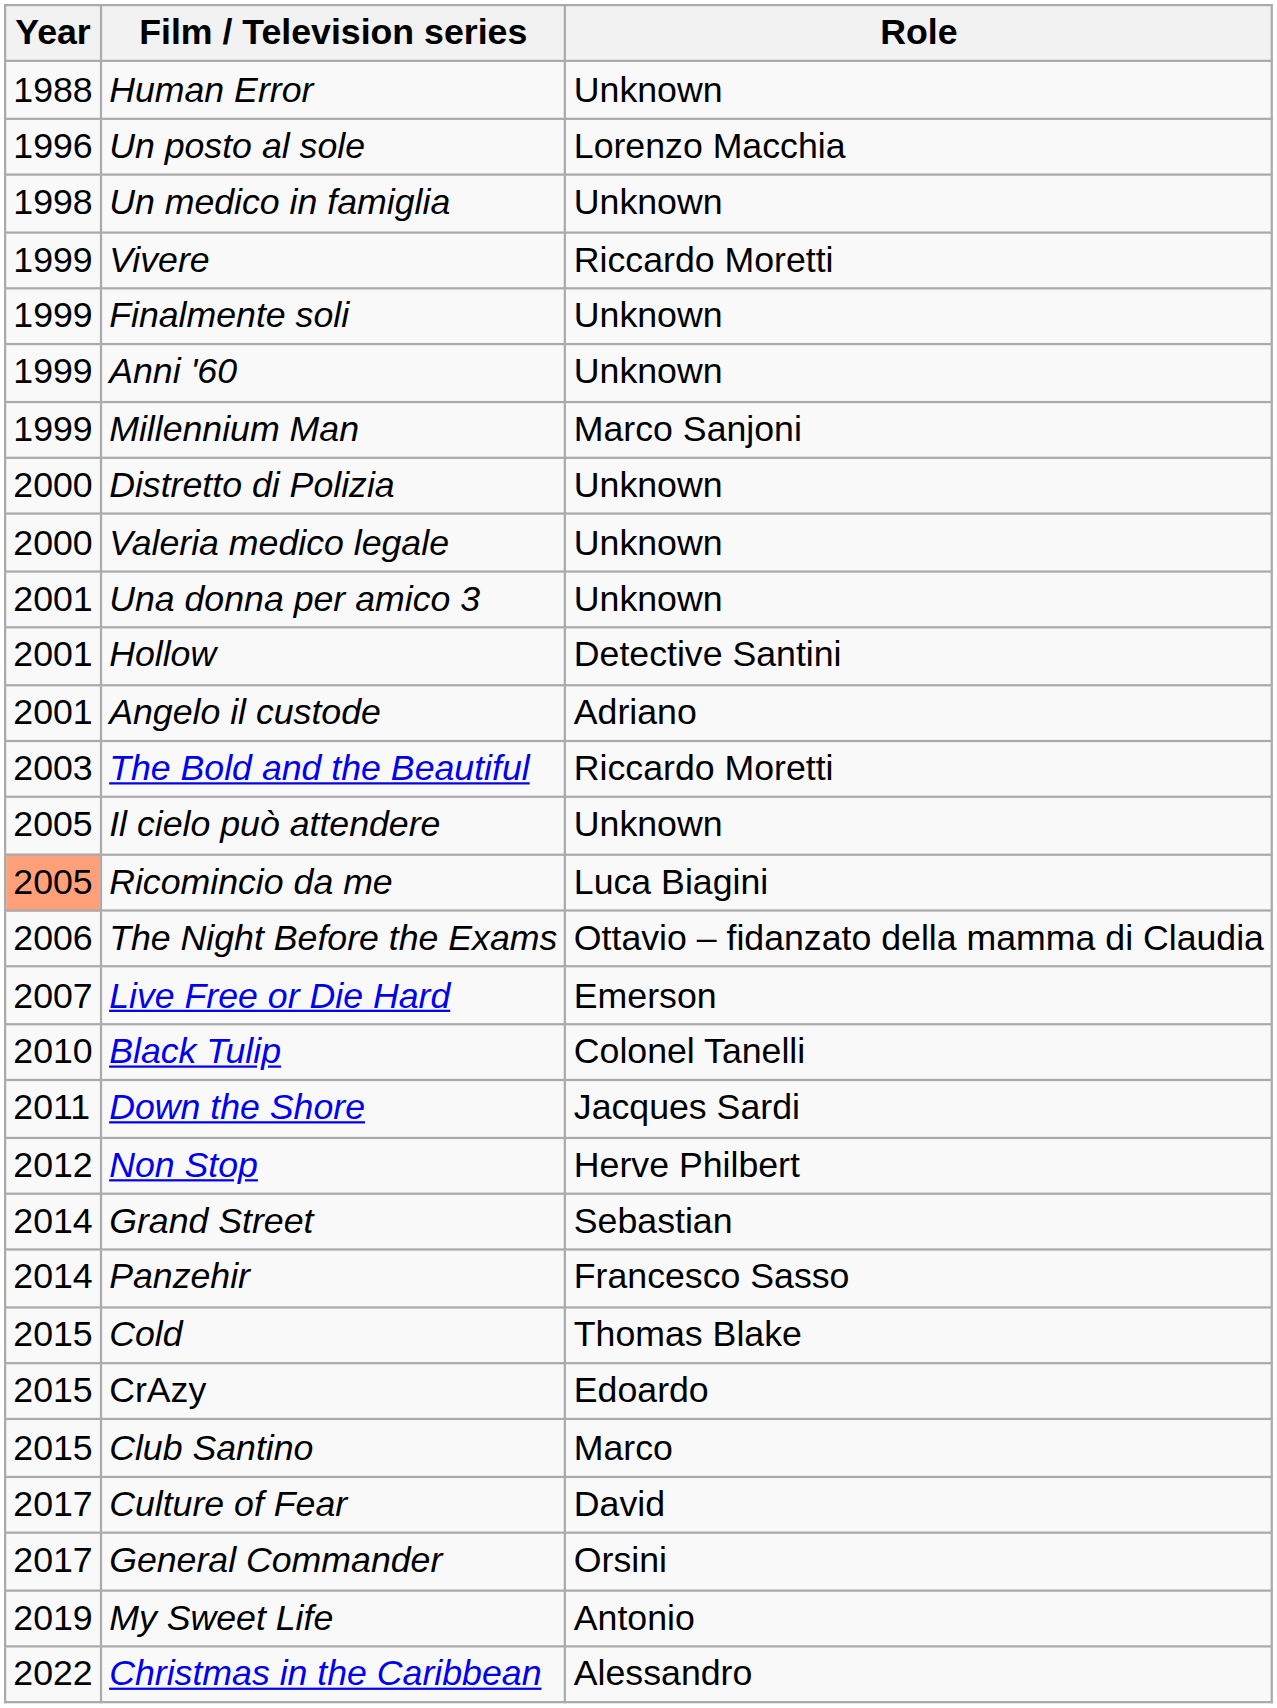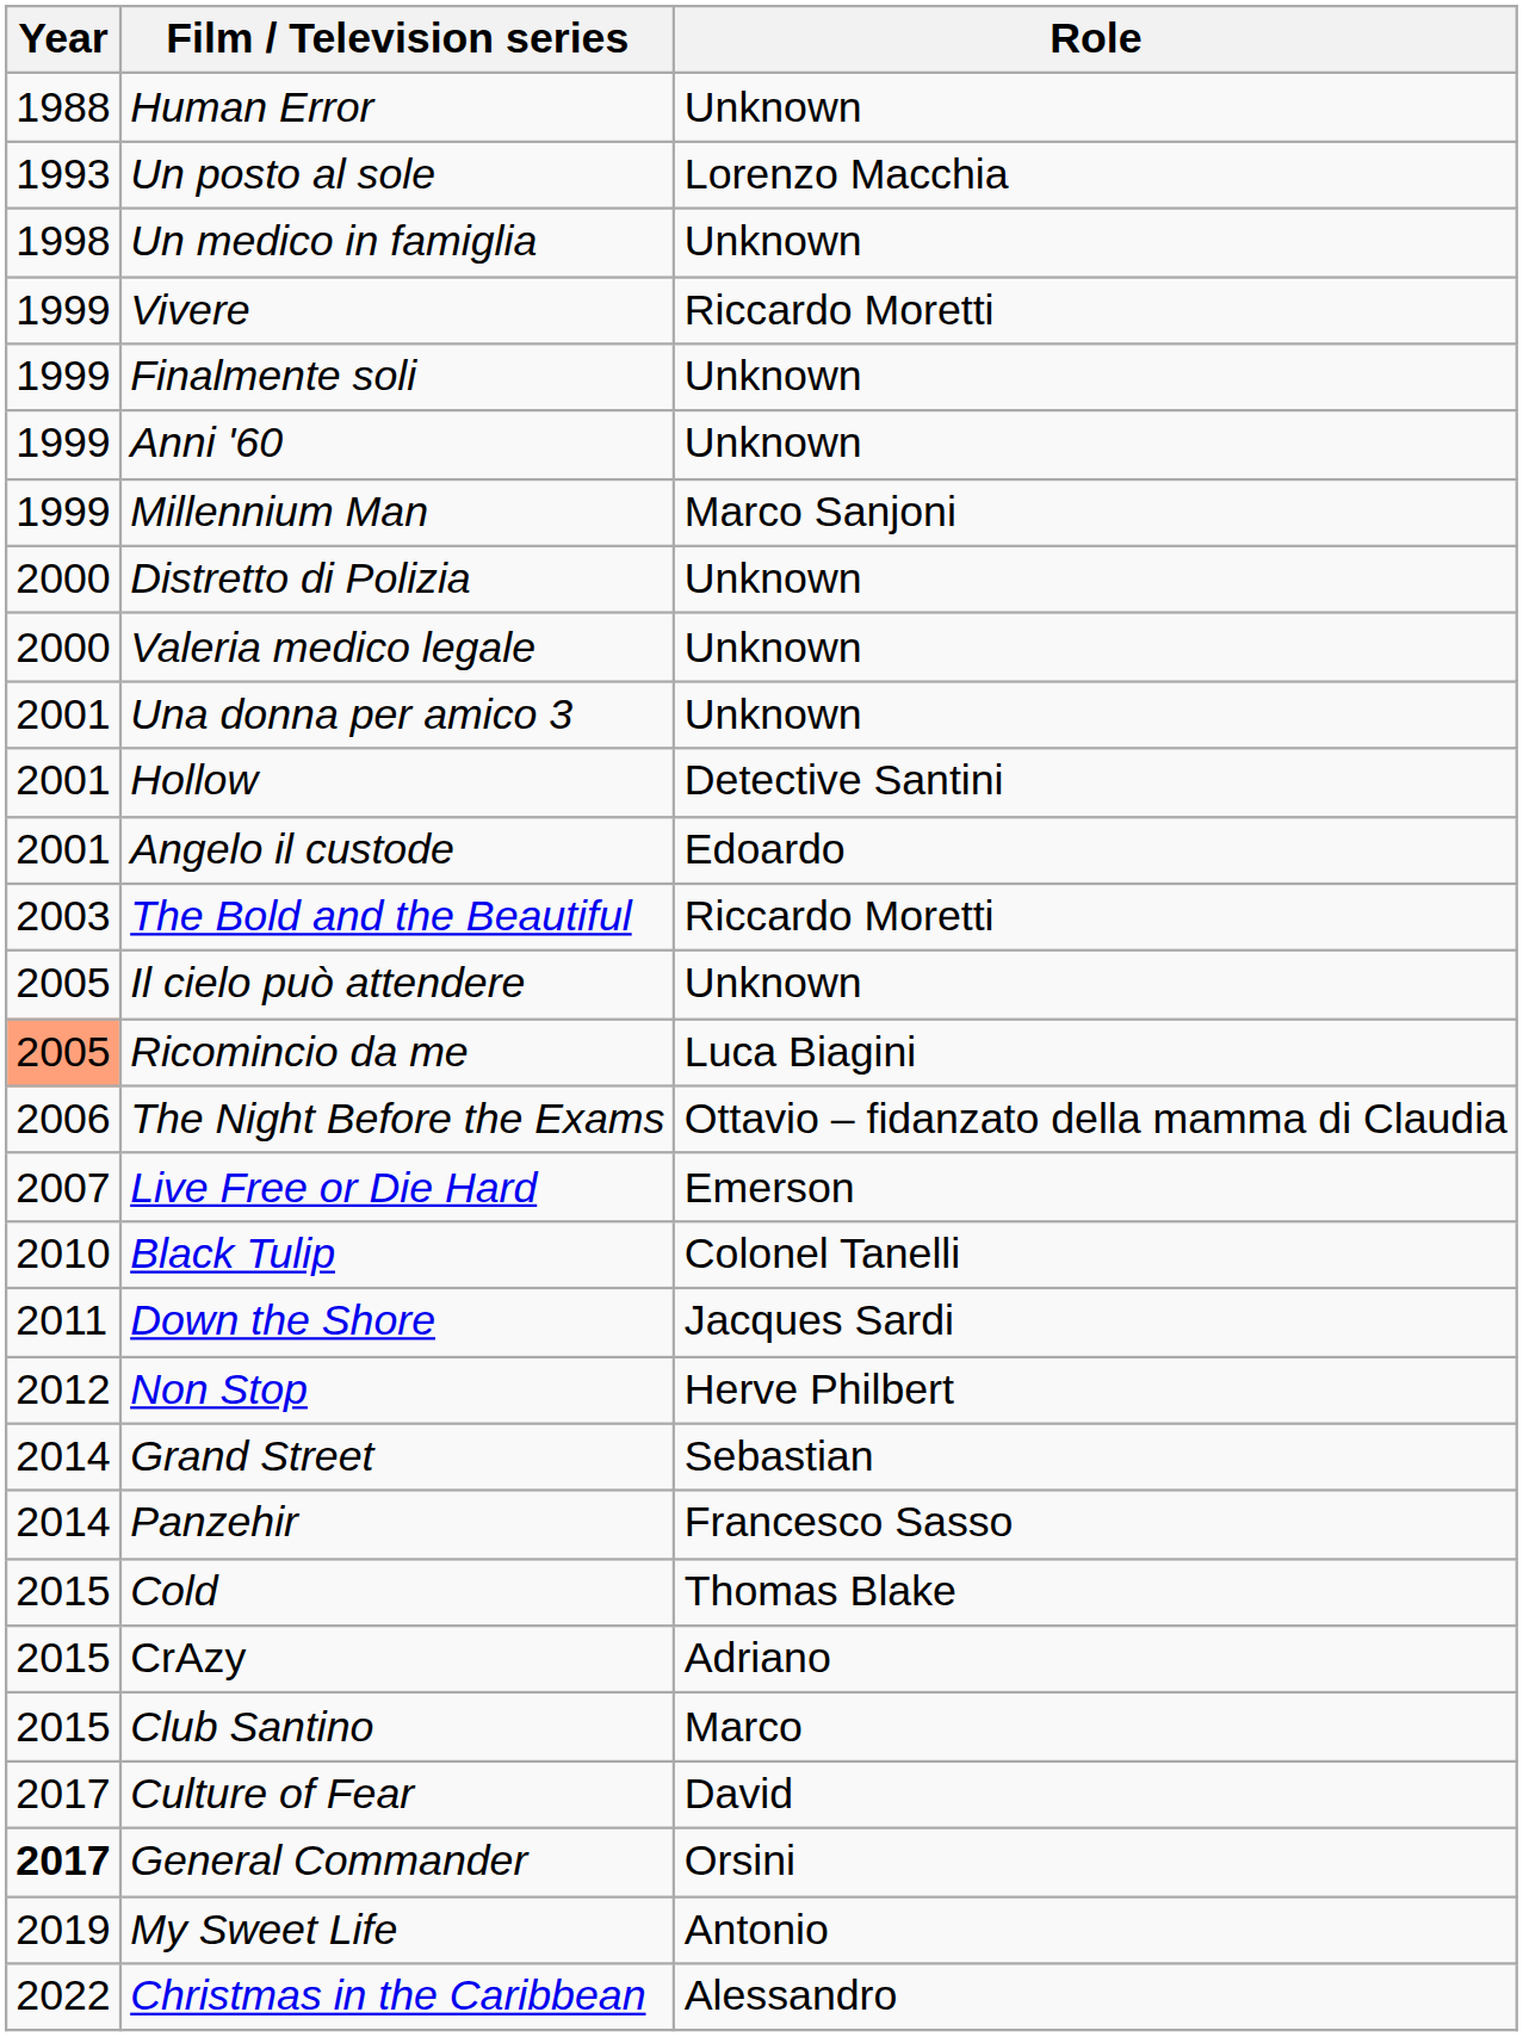 <table class="wikitable sortable">
 <tr>
 <th>Year</th>
 <th>Film / Television series</th>
 <th>Role</th>
 </tr>
 <tr>
 <td>1988</td>
 <td><em>Human Error</em></td>
 <td>Unknown</td>
 </tr>
 <tr>
-<td>1996</td>
+<td>1993</td>
 <td><em>Un posto al sole</em></td>
 <td>Lorenzo Macchia</td>
 </tr>
 <tr>
 <td>1998</td>
 <td><em>Un medico in famiglia</em></td>
 <td>Unknown</td>
 </tr>
 <tr>
 <td>1999</td>
 <td><em>Vivere</em></td>
 <td>Riccardo Moretti</td>
 </tr>
 <tr>
 <td>1999</td>
 <td><em>Finalmente soli</em></td>
 <td>Unknown</td>
 </tr>
 <tr>
 <td>1999</td>
 <td><em>Anni '60</em></td>
 <td>Unknown</td>
 </tr>
 <tr>
 <td>1999</td>
 <td><em>Millennium Man</em></td>
 <td>Marco Sanjoni</td>
 </tr>
 <tr>
 <td>2000</td>
 <td><em>Distretto di Polizia</em></td>
 <td>Unknown</td>
 </tr>
 <tr>
 <td>2000</td>
 <td><em>Valeria medico legale</em></td>
 <td>Unknown</td>
 </tr>
 <tr>
 <td>2001</td>
 <td><em>Una donna per amico 3</em></td>
 <td>Unknown</td>
 </tr>
 <tr>
 <td>2001</td>
 <td><em>Hollow</em></td>
 <td>Detective Santini</td>
 </tr>
 <tr>
 <td>2001</td>
 <td><em>Angelo il custode</em></td>
-<td>Adriano</td>
+<td>Edoardo</td>
 </tr>
 <tr>
 <td>2003</td>
 <td><em><a href='#'>The Bold and the Beautiful</a></em></td>
 <td>Riccardo Moretti</td>
 </tr>
 <tr>
 <td>2005</td>
 <td><em>Il cielo può attendere</em></td>
 <td>Unknown</td>
 </tr>
 <tr>
 <td style="background: lightsalmon;">2005</td>
 <td><em>Ricomincio da me</em></td>
 <td>Luca Biagini</td>
 </tr>
 <tr>
 <td>2006</td>
 <td><em>The Night Before the Exams</em></td>
 <td>Ottavio – fidanzato della mamma di Claudia</td>
 </tr>
 <tr>
 <td>2007</td>
 <td><em><a href='#'>Live Free or Die Hard</a></em></td>
 <td>Emerson</td>
 </tr>
 <tr>
 <td>2010</td>
 <td><em><a href='#'>Black Tulip</a></em></td>
 <td>Colonel Tanelli</td>
 </tr>
 <tr>
 <td>2011</td>
 <td><em><a href='#'>Down the Shore</a></em></td>
 <td>Jacques Sardi</td>
 </tr>
 <tr>
 <td>2012</td>
 <td><em><a href='#'>Non Stop</a></em></td>
 <td>Herve Philbert</td>
 </tr>
 <tr>
 <td>2014</td>
 <td><em>Grand Street</em></td>
 <td>Sebastian</td>
 </tr>
 <tr>
 <td>2014</td>
 <td><em>Panzehir</em></td>
 <td>Francesco Sasso</td>
 </tr>
 <tr>
 <td>2015</td>
 <td><em>Cold</em></td>
 <td>Thomas Blake</td>
 </tr>
 <tr>
 <td>2015</td>
 <td>CrAzy</td>
-<td>Edoardo</td>
+<td>Adriano</td>
 </tr>
 <tr>
 <td>2015</td>
 <td><em>Club Santino</em></td>
 <td>Marco</td>
 </tr>
 <tr>
 <td>2017</td>
 <td><em>Culture of Fear</em></td>
 <td>David</td>
 </tr>
 <tr>
-<td>2017</td>
+<td><strong>2017</strong></td>
 <td><em>General Commander</em></td>
 <td>Orsini</td>
 </tr>
 <tr>
 <td>2019</td>
 <td><em>My Sweet Life</em></td>
 <td>Antonio</td>
 </tr>
 <tr>
 <td>2022</td>
 <td><em><a href='#'>Christmas in the Caribbean</a></em></td>
 <td>Alessandro</td>
 </tr>
 </table>
